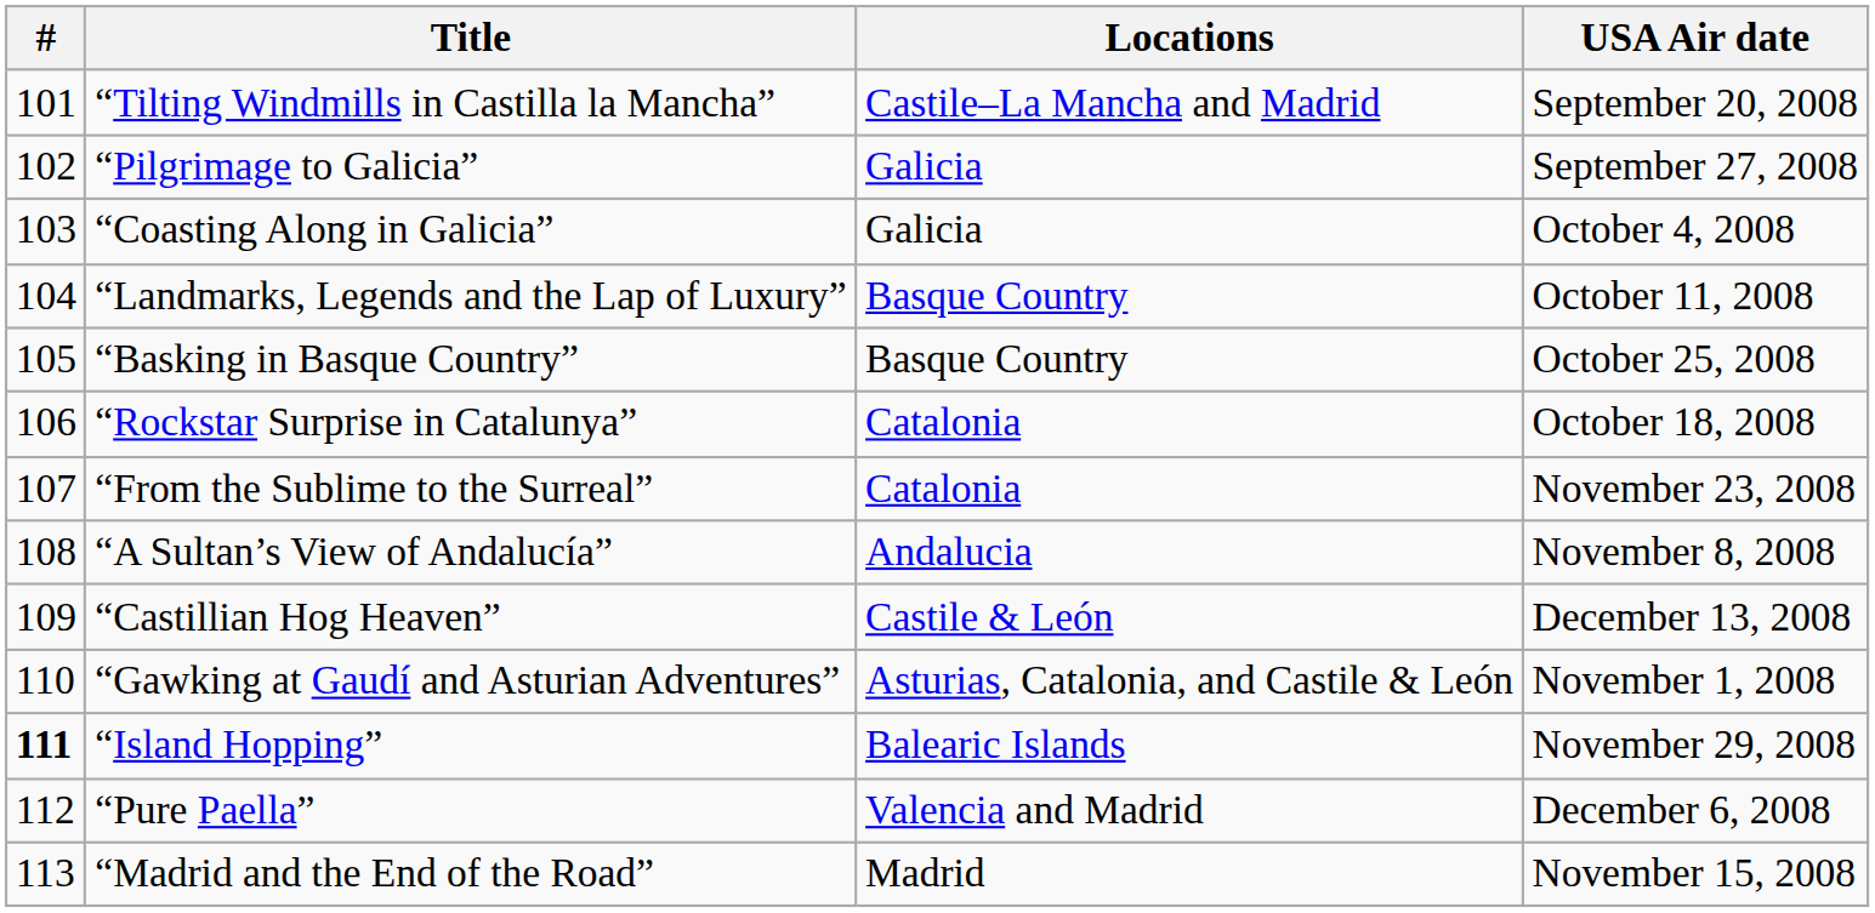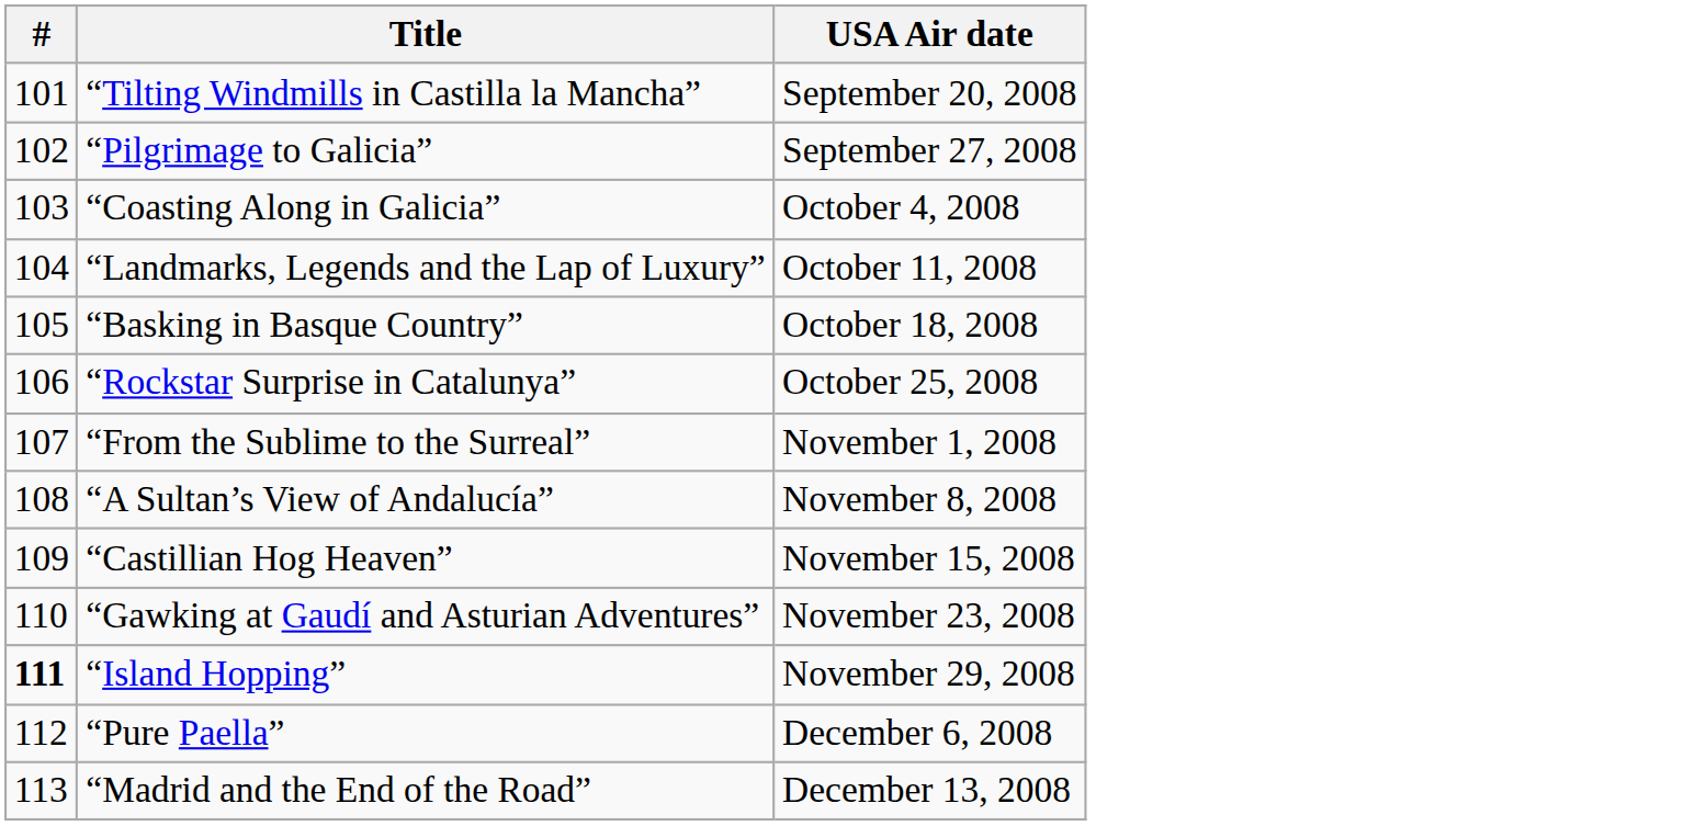 <table class="wikitable">
 <tr>
 <th>#</th>
 <th>Title</th>
-<th>Locations</th>
 <th>USA Air date</th>
 </tr>
 <tr>
 <td>101</td>
 <td>“<a href='#'>Tilting Windmills</a> in Castilla la Mancha”</td>
-<td><a href='#'>Castile–La Mancha</a> and <a href='#'>Madrid</a></td>
 <td>September 20, 2008</td>
 </tr>
 <tr>
 <td>102</td>
 <td>“<a href='#'>Pilgrimage</a> to Galicia”</td>
-<td><a href='#'>Galicia</a></td>
 <td>September 27, 2008</td>
 </tr>
 <tr>
 <td>103</td>
 <td>“Coasting Along in Galicia”</td>
-<td>Galicia</td>
 <td>October 4, 2008</td>
 </tr>
 <tr>
 <td>104</td>
 <td>“Landmarks, Legends and the Lap of Luxury”</td>
-<td><a href='#'>Basque Country</a></td>
 <td>October 11, 2008</td>
 </tr>
 <tr>
 <td>105</td>
 <td>“Basking in Basque Country”</td>
-<td>Basque Country</td>
-<td>October 25, 2008</td>
+<td>October 18, 2008</td>
 </tr>
 <tr>
 <td>106</td>
 <td>“<a href='#'>Rockstar</a> Surprise in Catalunya”</td>
-<td><a href='#'>Catalonia</a></td>
-<td>October 18, 2008</td>
+<td>October 25, 2008</td>
 </tr>
 <tr>
 <td>107</td>
 <td>“From the Sublime to the Surreal”</td>
-<td><a href='#'>Catalonia</a></td>
-<td>November 23, 2008</td>
+<td>November 1, 2008</td>
 </tr>
 <tr>
 <td>108</td>
 <td>“A Sultan’s View of Andalucía”</td>
-<td><a href='#'>Andalucia</a></td>
 <td>November 8, 2008</td>
 </tr>
 <tr>
 <td>109</td>
 <td>“Castillian Hog Heaven”</td>
-<td><a href='#'>Castile & León</a></td>
-<td>December 13, 2008</td>
+<td>November 15, 2008</td>
 </tr>
 <tr>
 <td>110</td>
 <td>“Gawking at <a href='#'>Gaudí</a> and Asturian Adventures”</td>
-<td><a href='#'>Asturias</a>, Catalonia, and Castile & León</td>
-<td>November 1, 2008</td>
+<td>November 23, 2008</td>
 </tr>
 <tr>
 <td><strong>111</strong></td>
 <td>“<a href='#'>Island Hopping</a>”</td>
-<td><a href='#'>Balearic Islands</a></td>
 <td>November 29, 2008</td>
 </tr>
 <tr>
 <td>112</td>
 <td>“Pure <a href='#'>Paella</a>”</td>
-<td><a href='#'>Valencia</a> and Madrid</td>
 <td>December 6, 2008</td>
 </tr>
 <tr>
 <td>113</td>
 <td>“Madrid and the End of the Road”</td>
-<td>Madrid</td>
-<td>November 15, 2008</td>
+<td>December 13, 2008</td>
 </tr>
 </table>
